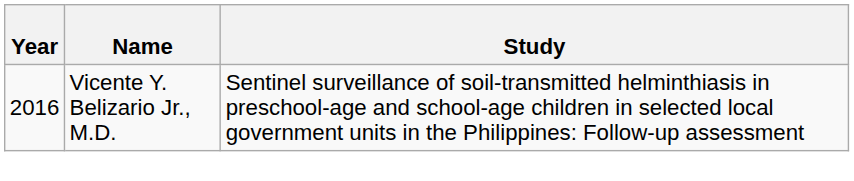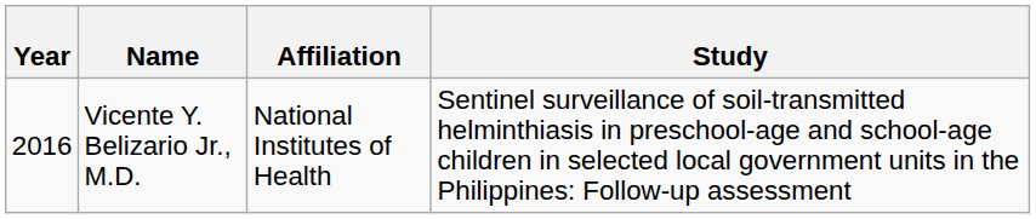 <table class="wikitable sortable">
 <tr>
 <th><br>Year</th>
 <th><br>Name</th>
+<th><br>Affiliation</th>
 <th><br>Study</th>
 </tr>
 <tr>
 <td>2016</td>
 <td>Vicente Y. Belizario Jr., M.D.</td>
+<td>National Institutes of Health</td>
 <td>Sentinel surveillance of soil-transmitted helminthiasis in preschool-age and school-age children in selected local government units in the Philippines: Follow-up assessment</td>
 </tr>
 </table>
